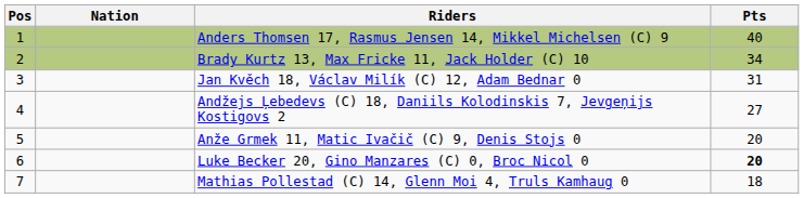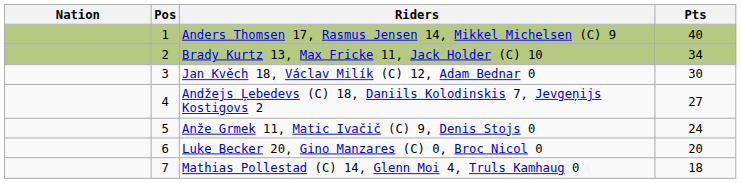 <table class="wikitable" style="font-size: 100%">
 <tr>
+<th width=150>Nation</th>
 <th width=20>Pos</th>
-<th width=150>Nation</th>
 <th width=500>Riders</th>
 <th width=80>Pts</th>
 </tr>
 <tr align=center style="background-color: #b5c981;">
+<td align="left"></td>
 <td>1</td>
-<td align="left"></td>
 <td align="left"><a href='#'>Anders Thomsen</a> 17, <a href='#'>Rasmus Jensen</a> 14, <a href='#'>Mikkel Michelsen</a> (C) 9</td>
 <td>40</td>
 </tr>
 <tr align=center style="background-color: #b5c981;">
+<td align="left"></td>
 <td>2</td>
-<td align="left"></td>
 <td align="left"><a href='#'>Brady Kurtz</a> 13, <a href='#'>Max Fricke</a> 11, <a href='#'>Jack Holder</a> (C) 10</td>
 <td>34</td>
 </tr>
 <tr align=center >
+<td align="left"></td>
 <td>3</td>
-<td align="left"></td>
 <td align="left"><a href='#'>Jan Kvěch</a> 18, <a href='#'>Václav Milík</a> (C) 12, <a href='#'>Adam Bednar</a> 0</td>
-<td>31</td>
+<td>30</td>
 </tr>
 <tr align=center >
+<td align="left"></td>
 <td>4</td>
-<td align="left"></td>
 <td align="left"><a href='#'>Andžejs Ļebedevs</a> (C) 18, <a href='#'>Daniils Kolodinskis</a> 7, <a href='#'>Jevgeņijs Kostigovs</a> 2</td>
 <td>27</td>
 </tr>
 <tr align=center>
+<td align="left"></td>
 <td>5</td>
+<td align="left"><a href='#'>Anže Grmek</a> 11, <a href='#'>Matic Ivačič</a> (C) 9, <a href='#'>Denis Stojs</a> 0</td>
+<td>24</td>
+</tr>
+<tr align=center>
 <td align="left"></td>
-<td align="left"><a href='#'>Anže Grmek</a> 11, <a href='#'>Matic Ivačič</a> (C) 9, <a href='#'>Denis Stojs</a> 0</td>
+<td>6</td>
+<td align="left"><a href='#'>Luke Becker</a> 20, <a href='#'>Gino Manzares</a> (C) 0, <a href='#'>Broc Nicol</a> 0</td>
 <td>20</td>
 </tr>
 <tr align=center>
-<td>6</td>
 <td align="left"></td>
-<td align="left"><a href='#'>Luke Becker</a> 20, <a href='#'>Gino Manzares</a> (C) 0, <a href='#'>Broc Nicol</a> 0</td>
-<td><strong>20</strong></td>
-</tr>
-<tr align=center>
 <td>7</td>
-<td align="left"></td>
 <td align="left"><a href='#'>Mathias Pollestad</a> (C) 14, <a href='#'>Glenn Moi</a> 4, <a href='#'>Truls Kamhaug</a> 0</td>
 <td>18</td>
 </tr>
 </table>
